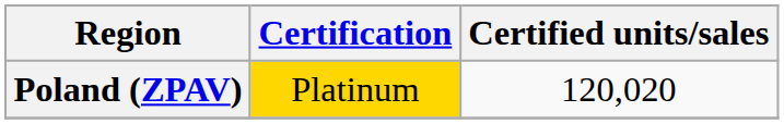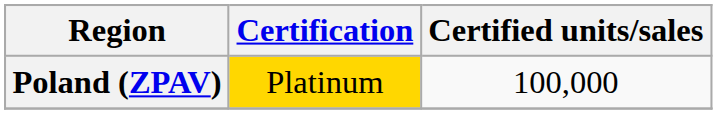 <table class="wikitable sortable plainrowheaders" style="text-align:center">
 <tr>
 <th scope="col">Region</th>
 <th scope="col"><a href='#'>Certification</a></th>
 <th scope="col">Certified units/sales</th>
 </tr>
 <tr>
 <th scope="row">Poland (<a href='#'>ZPAV</a>)</th>
 <td style="background: gold;">Platinum</td>
-<td>120,020</td>
+<td>100,000</td>
 </tr>
 <tr>
 </tr>
 </table>
